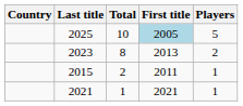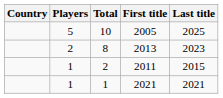 <table class="wikitable" style="text-align: center;">
 <tr>
 <th>Country</th>
-<th>Last title</th>
+<th>Players</th>
 <th>Total</th>
 <th>First title</th>
-<th>Players</th>
+<th>Last title</th>
 </tr>
 <tr>
 <td align="left"></td>
+<td>5</td>
+<td>10</td>
+<td>2005</td>
 <td>2025</td>
-<td>10</td>
-<td style="background: lightblue;">2005</td>
-<td>5</td>
 </tr>
 <tr>
 <td align="left"></td>
-<td>2023</td>
+<td>2</td>
 <td>8</td>
 <td>2013</td>
-<td>2</td>
+<td>2023</td>
 </tr>
 <tr>
 <td align="left"></td>
-<td>2015</td>
+<td>1</td>
 <td>2</td>
 <td>2011</td>
-<td>1</td>
+<td>2015</td>
 </tr>
 <tr>
 <td align="left"></td>
-<td>2021</td>
+<td>1</td>
 <td>1</td>
 <td>2021</td>
-<td>1</td>
+<td>2021</td>
 </tr>
 </table>
